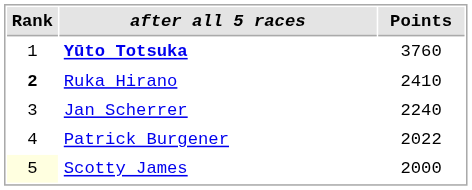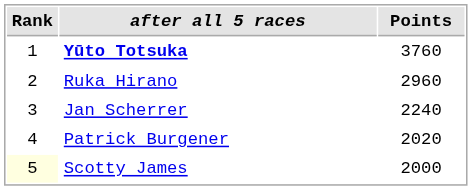 <table cellspacing="1" cellpadding="3" style="border:1px solid #aaa; font-size:86%;">
 <tr style="background:#e4e4e4;">
 <th style="border-bottom:1px solid #aaa; width:10px;">Rank</th>
 <th style="border-bottom:1px solid #aaa; width:200px;"><em>after all 5 races</em></th>
 <th style="border-bottom:1px solid #aaa; width:50px;">Points</th>
 </tr>
 <tr>
 <td align=center>1</td>
 <td><strong> <a href='#'>Yūto Totsuka</a></strong></td>
 <td align=center>3760</td>
 </tr>
 <tr>
-<td align=center><strong>2</strong></td>
+<td align=center>2</td>
 <td> <a href='#'>Ruka Hirano</a></td>
-<td align=center>2410</td>
+<td align=center>2960</td>
 </tr>
 <tr>
 <td align=center>3</td>
 <td> <a href='#'>Jan Scherrer</a></td>
 <td align=center>2240</td>
 </tr>
 <tr>
 <td align=center>4</td>
 <td> <a href='#'>Patrick Burgener</a></td>
-<td align=center>2022</td>
+<td align=center>2020</td>
 </tr>
 <tr>
 <td align=center style="background: lightyellow;">5</td>
 <td> <a href='#'>Scotty James</a></td>
 <td align=center>2000</td>
 </tr>
 </table>
